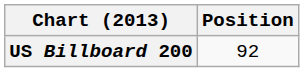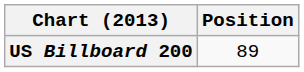 <table class="wikitable plainrowheaders" style="text-align:center">
 <tr>
 <th scope="col">Chart (2013)</th>
 <th scope="col">Position</th>
 </tr>
 <tr>
 <th scope="row">US <em>Billboard</em> 200</th>
-<td>92</td>
+<td>89</td>
 </tr>
 </table>
